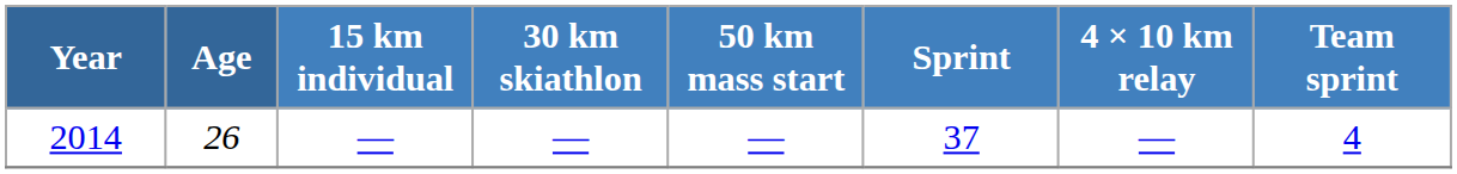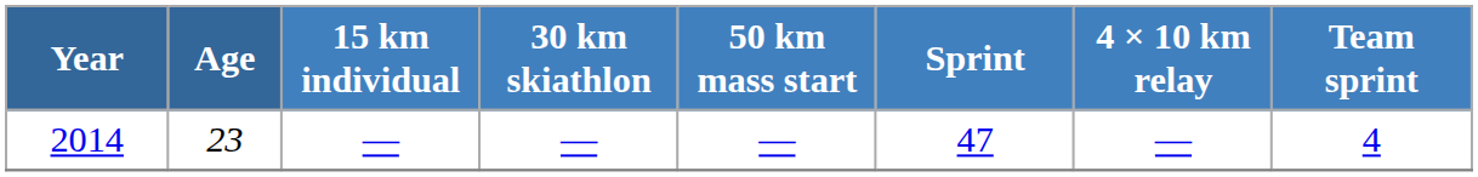 <table class="wikitable" style="font-size:95%; text-align:center; border:grey solid 1px; border-collapse:collapse; background:#ffffff;">
 <tr>
 <th style="background-color:#369; color:white; width:60px;"> Year </th>
 <th style="background-color:#369; color:white; width:40px;"> Age </th>
 <th style="background-color:#4180be; color:white; width:75px;"> 15 km <br>individual</th>
 <th style="background-color:#4180be; color:white; width:75px;"> 30 km <br> skiathlon </th>
 <th style="background-color:#4180be; color:white; width:75px;"> 50 km <br>mass start</th>
 <th style="background-color:#4180be; color:white; width:75px;"> Sprint </th>
 <th style="background-color:#4180be; color:white; width:75px;"> 4 × 10 km <br> relay </th>
 <th style="background-color:#4180be; color:white; width:75px;"> Team <br> sprint </th>
 </tr>
 <tr>
 <td><a href='#'>2014</a></td>
-<td><em>26</em></td>
+<td><em>23</em></td>
 <td><a href='#'>—</a></td>
 <td><a href='#'>—</a></td>
 <td><a href='#'>—</a></td>
-<td><a href='#'>37</a></td>
+<td><a href='#'>47</a></td>
 <td><a href='#'>—</a></td>
 <td><a href='#'>4</a></td>
 </tr>
 <tr>
 </tr>
 </table>
